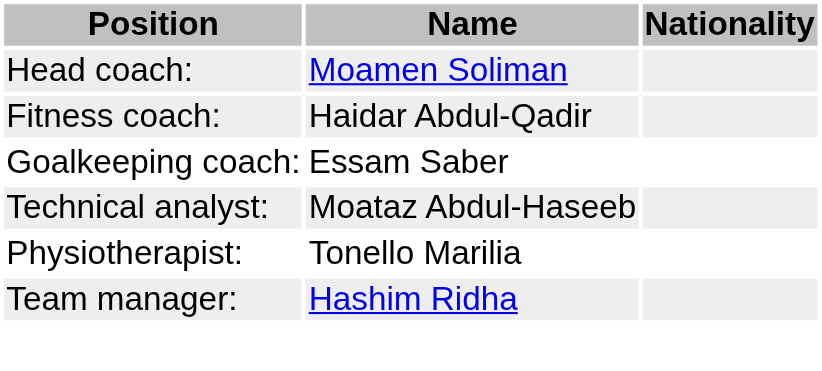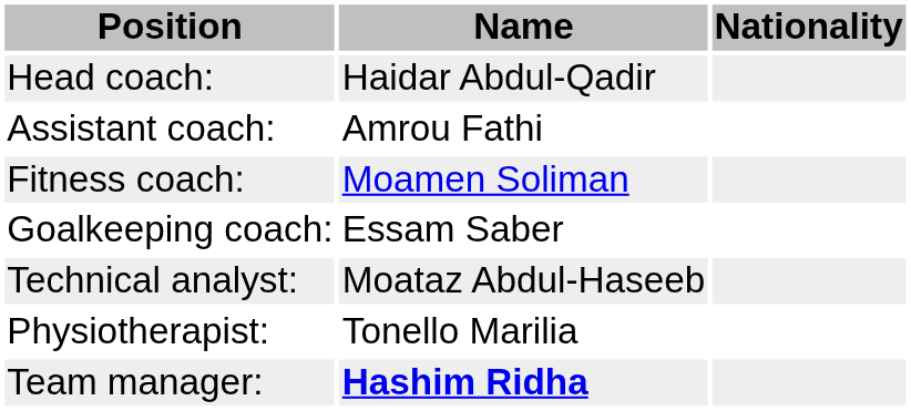 <table class="toccolours">
 <tr>
 <th bgcolor=silver>Position</th>
 <th bgcolor=silver>Name</th>
 <th bgcolor=silver>Nationality</th>
 </tr>
 <tr bgcolor=#eeeeee>
 <td>Head coach:</td>
-<td><a href='#'>Moamen Soliman</a></td>
+<td>Haidar Abdul-Qadir</td>
+<td></td>
+</tr>
+<tr>
+<td>Assistant coach:</td>
+<td>Amrou Fathi</td>
 <td></td>
 </tr>
 <tr bgcolor=#eeeeee>
 <td>Fitness coach:</td>
-<td>Haidar Abdul-Qadir</td>
+<td><a href='#'>Moamen Soliman</a></td>
 <td></td>
 </tr>
 <tr>
 <td>Goalkeeping coach:</td>
 <td>Essam Saber</td>
 <td></td>
 </tr>
 <tr bgcolor=#eeeeee>
 <td>Technical analyst:</td>
 <td>Moataz Abdul-Haseeb</td>
 <td></td>
 </tr>
 <tr>
 <td>Physiotherapist:</td>
 <td>Tonello Marilia</td>
 <td></td>
 </tr>
 <tr bgcolor=#eeeeee>
 <td>Team manager:</td>
-<td><a href='#'>Hashim Ridha</a></td>
+<td><strong><a href='#'>Hashim Ridha</a></strong></td>
 <td></td>
 </tr>
 <tr>
 </tr>
 </table>
